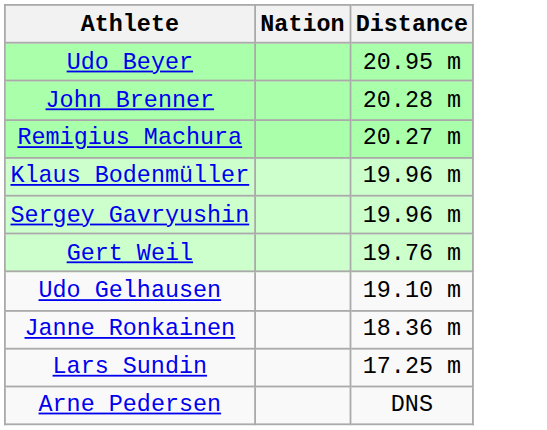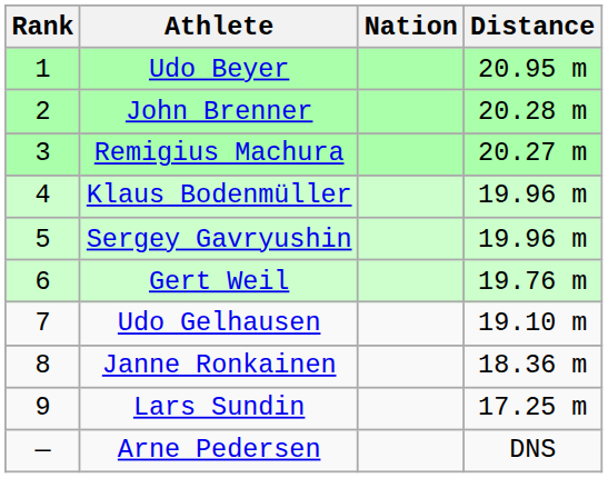 <table class="wikitable sortable" style="text-align:center">
 <tr>
+<th>Rank</th>
 <th>Athlete</th>
 <th>Nation</th>
 <th>Distance</th>
 </tr>
 <tr style="background:#aaffaa;">
+<td>1</td>
 <td><a href='#'>Udo Beyer</a></td>
 <td align=left></td>
 <td>20.95 m</td>
 </tr>
 <tr style="background:#aaffaa;">
+<td>2</td>
 <td><a href='#'>John Brenner</a></td>
 <td align=left></td>
 <td>20.28 m</td>
 </tr>
 <tr style="background:#aaffaa;">
+<td>3</td>
 <td><a href='#'>Remigius Machura</a></td>
 <td align=left></td>
 <td>20.27 m</td>
 </tr>
 <tr style="background:#ccffcc;">
+<td>4</td>
 <td><a href='#'>Klaus Bodenmüller</a></td>
 <td align=left></td>
 <td>19.96 m</td>
 </tr>
 <tr style="background:#ccffcc;">
+<td>5</td>
 <td><a href='#'>Sergey Gavryushin</a></td>
 <td align=left></td>
 <td>19.96 m</td>
 </tr>
 <tr style="background:#ccffcc;">
+<td>6</td>
 <td><a href='#'>Gert Weil</a></td>
 <td align=left></td>
 <td>19.76 m</td>
 </tr>
 <tr>
+<td>7</td>
 <td><a href='#'>Udo Gelhausen</a></td>
 <td align=left></td>
 <td>19.10 m</td>
 </tr>
 <tr>
+<td>8</td>
 <td><a href='#'>Janne Ronkainen</a></td>
 <td align=left></td>
 <td>18.36 m</td>
 </tr>
 <tr>
+<td>9</td>
 <td><a href='#'>Lars Sundin</a></td>
 <td align=left></td>
 <td>17.25 m</td>
 </tr>
 <tr>
+<td>—</td>
 <td><a href='#'>Arne Pedersen</a></td>
 <td align=left></td>
 <td>DNS</td>
 </tr>
 </table>
